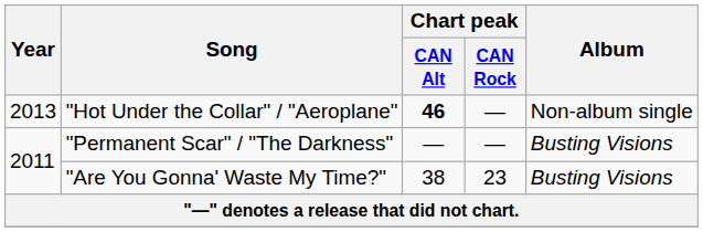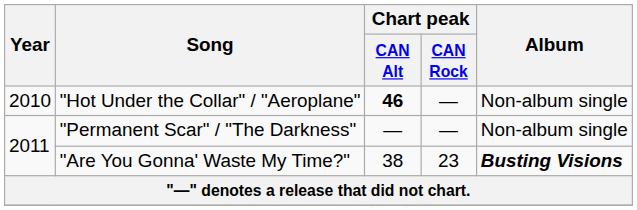 <table class="wikitable">
 <tr>
 <th rowspan="2">Year</th>
 <th rowspan="2">Song</th>
 <th colspan="2">Chart peak</th>
 <th rowspan="2">Album</th>
 </tr>
 <tr>
 <th width="40"><small><a href='#'>CAN<br>Alt</a></small><br></th>
 <th width="40"><small><a href='#'>CAN<br>Rock</a></small><br></th>
 </tr>
 <tr>
-<td rowspan="1">2013</td>
+<td rowspan="1">2010</td>
 <td>"Hot Under the Collar" / "Aeroplane"</td>
 <td align="center"><strong>46</strong></td>
 <td align="center">—</td>
 <td rowspan="1">Non-album single</td>
 </tr>
 <tr>
 <td rowspan="2">2011</td>
 <td>"Permanent Scar" / "The Darkness"</td>
 <td align="center">—</td>
 <td align="center">—</td>
-<td rowspan="1"><em>Busting Visions</em></td>
+<td rowspan="1">Non-album single</td>
 </tr>
 <tr>
 <td>"Are You Gonna' Waste My Time?"</td>
 <td align="center">38</td>
 <td align="center">23</td>
-<td rowspan="1"><em>Busting Visions</em></td>
+<td rowspan="1"><strong><em>Busting Visions</em></strong></td>
 </tr>
 <tr>
 <th colspan="10"><small>"—" denotes a release that did not chart.</small></th>
 </tr>
 <tr>
 </tr>
 </table>
